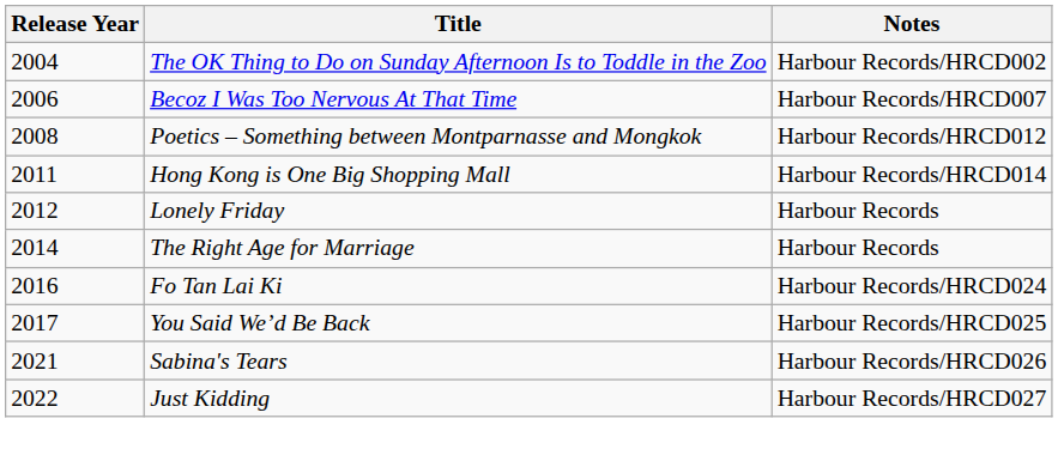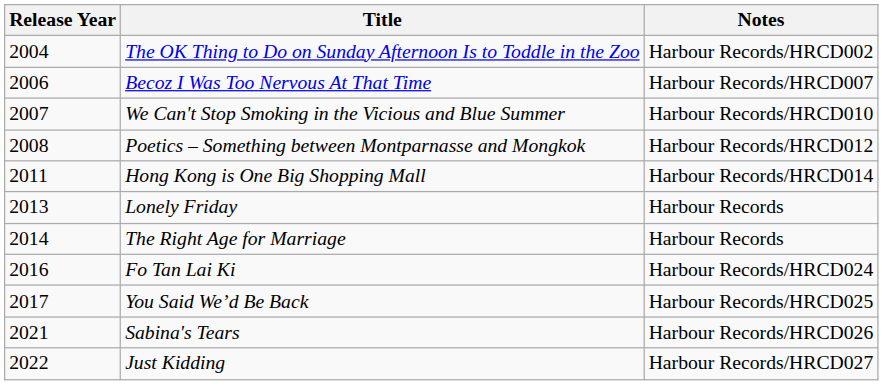 <table class="wikitable">
 <tr>
 <th>Release Year</th>
 <th>Title</th>
 <th>Notes</th>
 </tr>
 <tr>
 <td>2004</td>
 <td><em><a href='#'>The OK Thing to Do on Sunday Afternoon Is to Toddle in the Zoo</a></em></td>
 <td>Harbour Records/HRCD002</td>
 </tr>
 <tr>
 <td>2006</td>
 <td><em><a href='#'>Becoz I Was Too Nervous At That Time</a></em></td>
 <td>Harbour Records/HRCD007</td>
 </tr>
 <tr>
+<td>2007</td>
+<td><em>We Can't Stop Smoking in the Vicious and Blue Summer</em></td>
+<td>Harbour Records/HRCD010</td>
+</tr>
+<tr>
 <td>2008</td>
 <td><em>Poetics – Something between Montparnasse and Mongkok</em></td>
 <td>Harbour Records/HRCD012</td>
 </tr>
 <tr>
 <td>2011</td>
 <td><em>Hong Kong is One Big Shopping Mall</em></td>
 <td>Harbour Records/HRCD014</td>
 </tr>
 <tr>
-<td>2012</td>
+<td>2013</td>
 <td><em>Lonely Friday</em></td>
 <td>Harbour Records</td>
 </tr>
 <tr>
 <td>2014</td>
 <td><em>The Right Age for Marriage</em></td>
 <td>Harbour Records</td>
 </tr>
 <tr>
 <td>2016</td>
 <td><em>Fo Tan Lai Ki</em></td>
 <td>Harbour Records/HRCD024</td>
 </tr>
 <tr>
 <td>2017</td>
 <td><em>You Said We’d Be Back</em></td>
 <td>Harbour Records/HRCD025</td>
 </tr>
 <tr>
 <td>2021</td>
 <td><em>Sabina's Tears</em></td>
 <td>Harbour Records/HRCD026</td>
 </tr>
 <tr>
 <td>2022</td>
 <td><em>Just Kidding</em></td>
 <td>Harbour Records/HRCD027</td>
 </tr>
 </table>
